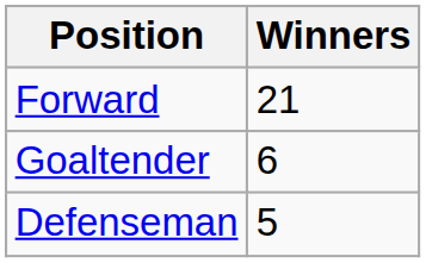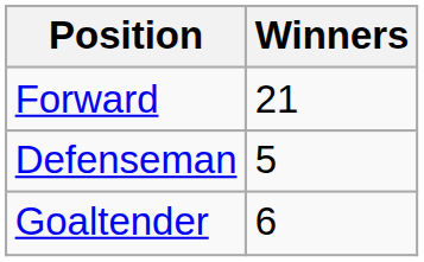 <table class="wikitable">
 <tr>
 <th>Position</th>
 <th>Winners</th>
 </tr>
 <tr>
 <td><a href='#'>Forward</a></td>
 <td>21</td>
 </tr>
 <tr>
+<td><a href='#'>Defenseman</a></td>
+<td>5</td>
+</tr>
+<tr>
 <td><a href='#'>Goaltender</a></td>
 <td>6</td>
 </tr>
-<tr>
-<td><a href='#'>Defenseman</a></td>
-<td>5</td>
-</tr>
 </table>
